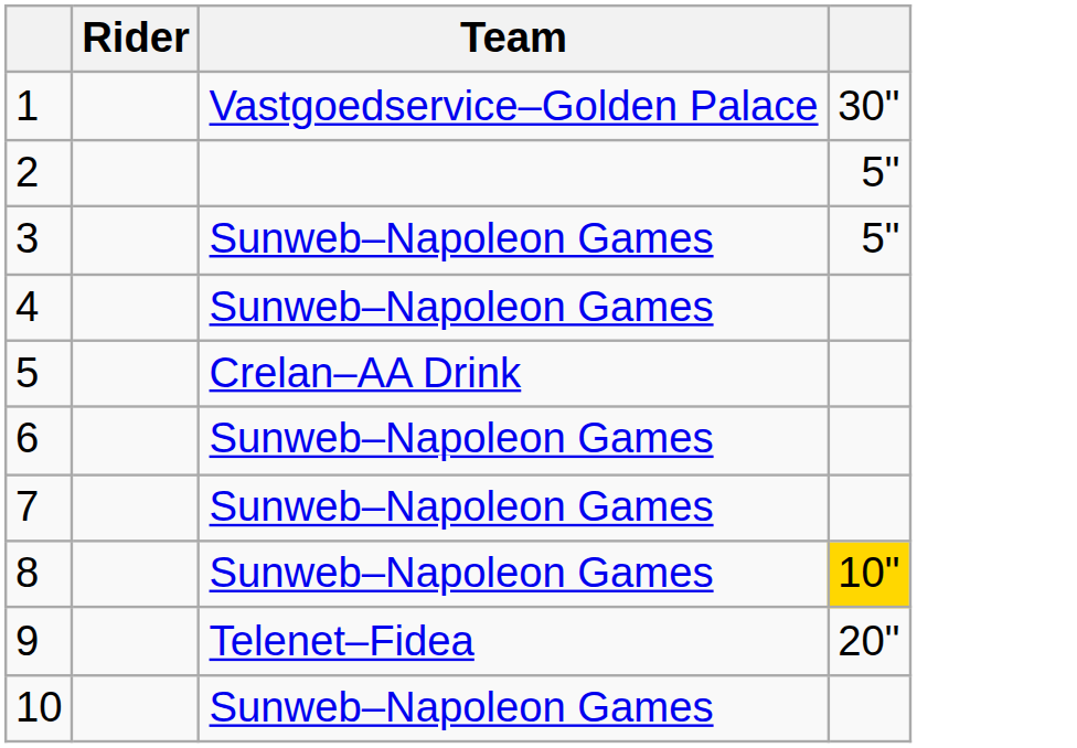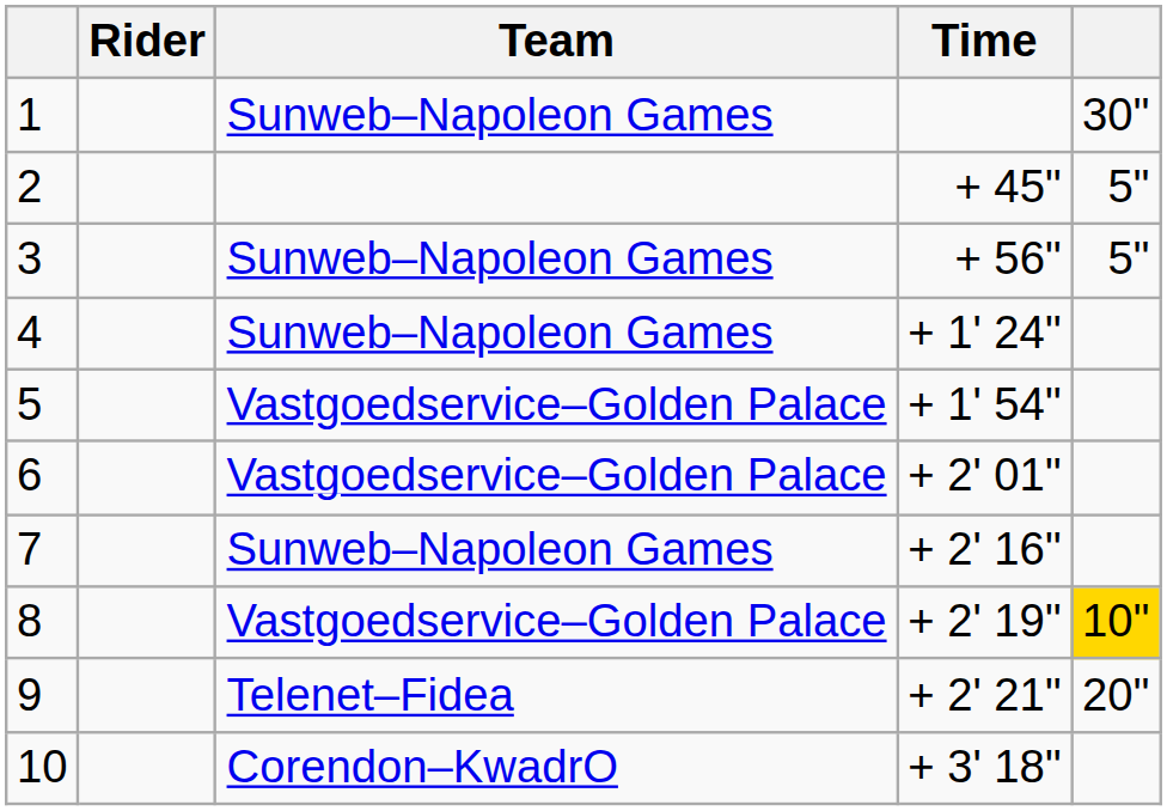 <table class="wikitable">
 <tr>
 <th></th>
 <th>Rider</th>
 <th>Team</th>
+<th>Time</th>
 <th></th>
 </tr>
 <tr>
 <td>1</td>
 <td></td>
-<td><a href='#'>Vastgoedservice–Golden Palace</a></td>
+<td><a href='#'>Sunweb–Napoleon Games</a></td>
+<td align="right"></td>
 <td align="right">30"</td>
 </tr>
 <tr>
 <td>2</td>
 <td></td>
 <td></td>
+<td align="right">+ 45"</td>
 <td align="right">5"</td>
 </tr>
 <tr>
 <td>3</td>
 <td></td>
 <td><a href='#'>Sunweb–Napoleon Games</a></td>
+<td align="right">+ 56"</td>
 <td align="right">5"</td>
 </tr>
 <tr>
 <td>4</td>
 <td></td>
 <td><a href='#'>Sunweb–Napoleon Games</a></td>
+<td align="right">+ 1' 24"</td>
 <td></td>
 </tr>
 <tr>
 <td>5</td>
 <td></td>
-<td><a href='#'>Crelan–AA Drink</a></td>
+<td><a href='#'>Vastgoedservice–Golden Palace</a></td>
+<td align="right">+ 1' 54"</td>
 <td></td>
 </tr>
 <tr>
 <td>6</td>
 <td></td>
-<td><a href='#'>Sunweb–Napoleon Games</a></td>
+<td><a href='#'>Vastgoedservice–Golden Palace</a></td>
+<td align="right">+ 2' 01"</td>
 <td></td>
 </tr>
 <tr>
 <td>7</td>
 <td></td>
 <td><a href='#'>Sunweb–Napoleon Games</a></td>
+<td align="right">+ 2' 16"</td>
 <td></td>
 </tr>
 <tr>
 <td>8</td>
 <td></td>
-<td><a href='#'>Sunweb–Napoleon Games</a></td>
+<td><a href='#'>Vastgoedservice–Golden Palace</a></td>
+<td align="right">+ 2' 19"</td>
 <td align="right" style="background: gold;">10"</td>
 </tr>
 <tr>
 <td>9</td>
 <td></td>
 <td><a href='#'>Telenet–Fidea</a></td>
+<td align="right">+ 2' 21"</td>
 <td align="right">20"</td>
 </tr>
 <tr>
 <td>10</td>
 <td></td>
-<td><a href='#'>Sunweb–Napoleon Games</a></td>
+<td><a href='#'>Corendon–KwadrO</a></td>
+<td align="right">+ 3' 18"</td>
 <td></td>
 </tr>
 </table>
